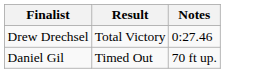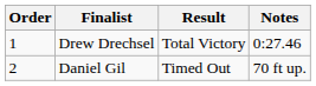 <table class="wikitable sortable">
 <tr>
+<th>Order</th>
 <th>Finalist</th>
 <th>Result</th>
 <th>Notes</th>
 </tr>
 <tr>
+<td>1</td>
 <td>Drew Drechsel</td>
 <td>Total Victory</td>
 <td>0:27.46</td>
 </tr>
 <tr>
+<td>2</td>
 <td>Daniel Gil</td>
 <td>Timed Out</td>
 <td>70 ft up.</td>
 </tr>
 </table>
